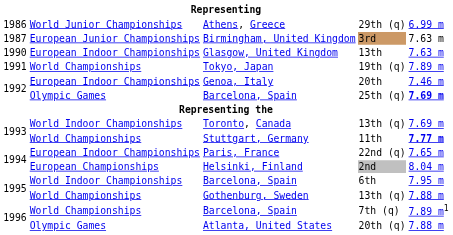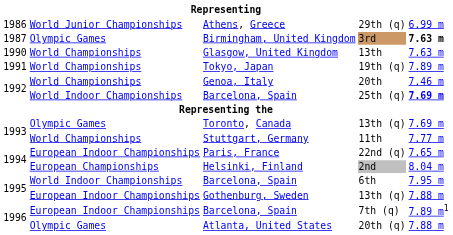 <table>
 <tr>
 <th colspan="5">Representing </th>
 </tr>
 <tr>
 <td>1986</td>
 <td><a href='#'>World Junior Championships</a></td>
 <td><a href='#'>Athens</a>, <a href='#'>Greece</a></td>
 <td>29th (q)</td>
 <td><a href='#'>6.99 m</a></td>
 </tr>
 <tr>
 <td>1987</td>
-<td><a href='#'>European Junior Championships</a></td>
+<td><a href='#'>Olympic Games</a></td>
 <td><a href='#'>Birmingham, United Kingdom</a></td>
 <td bgcolor="cc9966">3rd</td>
-<td>7.63 m</td>
+<td><strong>7.63 m</strong></td>
 </tr>
 <tr>
 <td>1990</td>
-<td><a href='#'>European Indoor Championships</a></td>
+<td><a href='#'>World Championships</a></td>
 <td><a href='#'>Glasgow, United Kingdom</a></td>
 <td>13th</td>
 <td><a href='#'>7.63 m</a></td>
 </tr>
 <tr>
 <td>1991</td>
 <td><a href='#'>World Championships</a></td>
 <td><a href='#'>Tokyo, Japan</a></td>
 <td>19th (q)</td>
 <td><a href='#'>7.89 m</a></td>
 </tr>
 <tr>
 <td rowspan=2>1992</td>
-<td><a href='#'>European Indoor Championships</a></td>
+<td><a href='#'>World Championships</a></td>
 <td><a href='#'>Genoa, Italy</a></td>
 <td>20th</td>
 <td><a href='#'>7.46 m</a></td>
 </tr>
 <tr>
-<td><a href='#'>Olympic Games</a></td>
+<td><a href='#'>World Indoor Championships</a></td>
 <td><a href='#'>Barcelona, Spain</a></td>
 <td>25th (q)</td>
 <td><strong><a href='#'>7.69 m</a></strong></td>
 </tr>
 <tr>
 <th colspan="5">Representing the </th>
 </tr>
 <tr>
 <td rowspan=2>1993</td>
-<td><a href='#'>World Indoor Championships</a></td>
+<td><a href='#'>Olympic Games</a></td>
 <td><a href='#'>Toronto</a>, <a href='#'>Canada</a></td>
 <td>13th (q)</td>
 <td><a href='#'>7.69 m</a></td>
 </tr>
 <tr>
 <td><a href='#'>World Championships</a></td>
 <td><a href='#'>Stuttgart, Germany</a></td>
 <td>11th</td>
-<td><strong><a href='#'>7.77 m</a></strong></td>
+<td><a href='#'>7.77 m</a></td>
 </tr>
 <tr>
 <td rowspan=2>1994</td>
 <td><a href='#'>European Indoor Championships</a></td>
 <td><a href='#'>Paris, France</a></td>
 <td>22nd (q)</td>
 <td><a href='#'>7.65 m</a></td>
 </tr>
 <tr>
 <td><a href='#'>European Championships</a></td>
 <td><a href='#'>Helsinki, Finland</a></td>
 <td bgcolor="silver">2nd</td>
 <td><a href='#'>8.04 m</a></td>
 </tr>
 <tr>
 <td rowspan=2>1995</td>
 <td><a href='#'>World Indoor Championships</a></td>
 <td><a href='#'>Barcelona, Spain</a></td>
 <td>6th</td>
 <td><a href='#'>7.95 m</a></td>
 </tr>
 <tr>
-<td><a href='#'>World Championships</a></td>
+<td><a href='#'>European Indoor Championships</a></td>
 <td><a href='#'>Gothenburg, Sweden</a></td>
 <td>13th (q)</td>
 <td><a href='#'>7.88 m</a></td>
 </tr>
 <tr>
 <td rowspan=2>1996</td>
-<td><a href='#'>World Championships</a></td>
+<td><a href='#'>European Indoor Championships</a></td>
 <td><a href='#'>Barcelona, Spain</a></td>
 <td>7th (q)</td>
 <td><a href='#'>7.89 m</a><sup>1</sup></td>
 </tr>
 <tr>
 <td><a href='#'>Olympic Games</a></td>
 <td><a href='#'>Atlanta, United States</a></td>
 <td>20th (q)</td>
 <td><a href='#'>7.88 m</a></td>
 </tr>
 </table>
